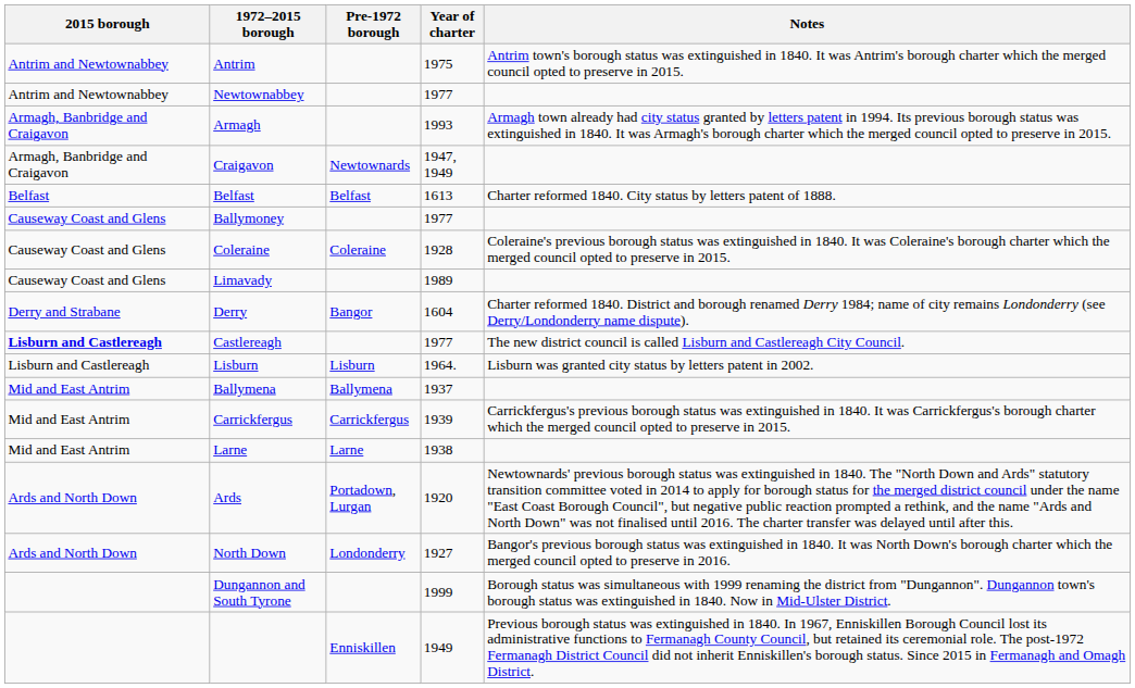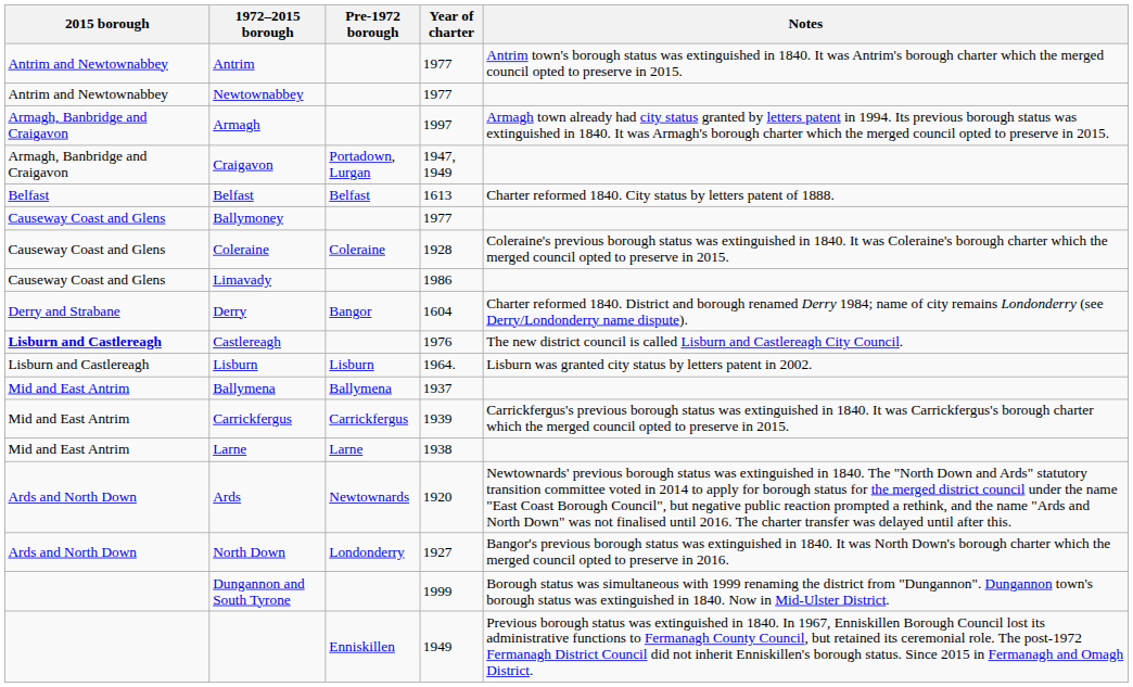 <table class="wikitable sortable">
 <tr>
 <th width=220>2015 borough</th>
 <th>1972–2015 borough</th>
 <th>Pre-1972 borough</th>
 <th>Year of charter</th>
 <th class=unsortable>Notes</th>
 </tr>
 <tr>
 <td><a href='#'>Antrim and Newtownabbey</a></td>
 <td><a href='#'>Antrim</a></td>
 <td></td>
-<td>1975</td>
+<td>1977</td>
 <td><a href='#'>Antrim</a> town's borough status was extinguished in 1840. It was Antrim's borough charter which the merged council opted to preserve in 2015.</td>
 </tr>
 <tr>
 <td>Antrim and Newtownabbey</td>
 <td><a href='#'>Newtownabbey</a></td>
 <td></td>
 <td>1977</td>
 <td></td>
 </tr>
 <tr>
 <td><a href='#'>Armagh, Banbridge and Craigavon</a></td>
 <td><a href='#'>Armagh</a></td>
 <td></td>
-<td>1993</td>
+<td>1997</td>
 <td><a href='#'>Armagh</a> town already had <a href='#'>city status</a> granted by <a href='#'>letters patent</a> in 1994. Its previous borough status was extinguished in 1840. It was Armagh's borough charter which the merged council opted to preserve in 2015.</td>
 </tr>
 <tr>
 <td>Armagh, Banbridge and Craigavon</td>
 <td><a href='#'>Craigavon</a></td>
-<td><a href='#'>Newtownards</a></td>
+<td><a href='#'>Portadown</a>, <a href='#'>Lurgan</a></td>
 <td>1947, 1949</td>
 <td></td>
 </tr>
 <tr>
 <td><a href='#'>Belfast</a></td>
 <td><a href='#'>Belfast</a></td>
 <td><a href='#'>Belfast</a></td>
 <td>1613</td>
 <td>Charter reformed 1840. City status by letters patent of 1888.</td>
 </tr>
 <tr>
 <td><a href='#'>Causeway Coast and Glens</a></td>
 <td><a href='#'>Ballymoney</a></td>
 <td></td>
 <td>1977</td>
 <td></td>
 </tr>
 <tr>
 <td>Causeway Coast and Glens</td>
 <td><a href='#'>Coleraine</a></td>
 <td><a href='#'>Coleraine</a></td>
 <td>1928</td>
 <td>Coleraine's previous borough status was extinguished in 1840. It was Coleraine's borough charter which the merged council opted to preserve in 2015.</td>
 </tr>
 <tr>
 <td>Causeway Coast and Glens</td>
 <td><a href='#'>Limavady</a></td>
 <td></td>
-<td>1989</td>
+<td>1986</td>
 <td></td>
 </tr>
 <tr>
 <td><a href='#'>Derry and Strabane</a></td>
 <td><a href='#'>Derry</a></td>
 <td><a href='#'>Bangor</a></td>
 <td>1604</td>
 <td>Charter reformed 1840. District and borough renamed <em>Derry</em> 1984; name of city remains <em>Londonderry</em> (see <a href='#'>Derry/Londonderry name dispute</a>).</td>
 </tr>
 <tr>
 <td><strong><a href='#'>Lisburn and Castlereagh</a></strong></td>
 <td><a href='#'>Castlereagh</a></td>
 <td></td>
-<td>1977</td>
+<td>1976</td>
 <td>The new district council is called <a href='#'>Lisburn and Castlereagh City Council</a>.</td>
 </tr>
 <tr>
 <td>Lisburn and Castlereagh</td>
 <td><a href='#'>Lisburn</a></td>
 <td><a href='#'>Lisburn</a></td>
 <td>1964.</td>
 <td>Lisburn was granted city status by letters patent in 2002.</td>
 </tr>
 <tr>
 <td><a href='#'>Mid and East Antrim</a></td>
 <td><a href='#'>Ballymena</a></td>
 <td><a href='#'>Ballymena</a></td>
 <td>1937</td>
 <td></td>
 </tr>
 <tr>
 <td>Mid and East Antrim</td>
 <td><a href='#'>Carrickfergus</a></td>
 <td><a href='#'>Carrickfergus</a></td>
 <td>1939</td>
 <td>Carrickfergus's previous borough status was extinguished in 1840.  It was Carrickfergus's borough charter which the merged council opted to preserve in 2015.</td>
 </tr>
 <tr>
 <td>Mid and East Antrim</td>
 <td><a href='#'>Larne</a></td>
 <td><a href='#'>Larne</a></td>
 <td>1938</td>
 <td></td>
 </tr>
 <tr>
 <td><a href='#'>Ards and North Down</a></td>
 <td><a href='#'>Ards</a></td>
-<td><a href='#'>Portadown</a>, <a href='#'>Lurgan</a></td>
+<td><a href='#'>Newtownards</a></td>
 <td>1920</td>
 <td>Newtownards' previous borough status was extinguished in 1840. The "North Down and Ards" statutory transition committee voted in 2014 to apply for borough status for <a href='#'>the merged district council</a> under the name "East Coast Borough Council", but negative public reaction prompted a rethink, and the name "Ards and North Down" was not finalised until 2016. The charter transfer was delayed until after this.</td>
 </tr>
 <tr>
 <td><a href='#'>Ards and North Down</a></td>
 <td><a href='#'>North Down</a></td>
 <td><a href='#'>Londonderry</a></td>
 <td>1927</td>
 <td>Bangor's previous borough status was extinguished in 1840. It was North Down's borough charter which the merged council opted to preserve in 2016.</td>
 </tr>
 <tr>
 <td></td>
 <td><a href='#'>Dungannon and South Tyrone</a></td>
 <td></td>
 <td>1999</td>
 <td>Borough status was simultaneous with 1999 renaming the district from "Dungannon". <a href='#'>Dungannon</a> town's borough status was extinguished in 1840. Now in <a href='#'>Mid-Ulster District</a>.</td>
 </tr>
 <tr>
 <td></td>
 <td></td>
 <td><a href='#'>Enniskillen</a></td>
 <td>1949</td>
 <td>Previous borough status was extinguished in 1840. In 1967, Enniskillen Borough Council lost its administrative functions to <a href='#'>Fermanagh County Council</a>, but retained its ceremonial role. The post-1972 <a href='#'>Fermanagh District Council</a> did not inherit Enniskillen's borough status.  Since 2015 in <a href='#'>Fermanagh and Omagh District</a>.</td>
 </tr>
 </table>
